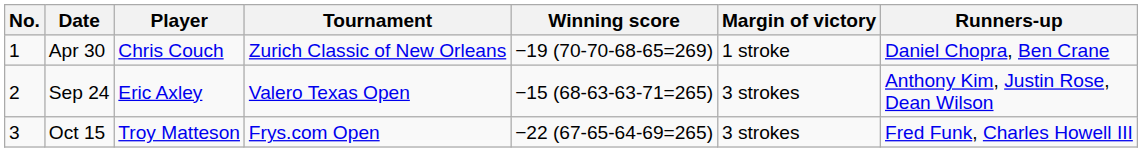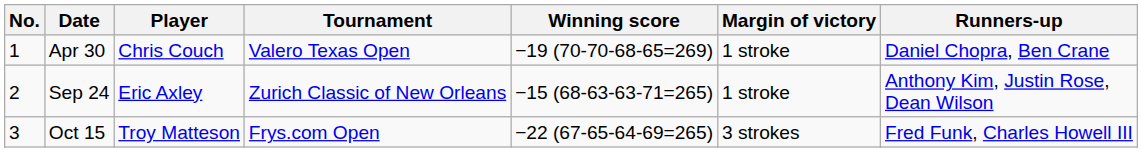 <table class="wikitable" style="font-size:95%;">
 <tr>
 <th>No.</th>
 <th>Date</th>
 <th>Player</th>
 <th>Tournament</th>
 <th>Winning score</th>
 <th>Margin of victory</th>
 <th>Runners-up</th>
 </tr>
 <tr>
 <td>1</td>
 <td>Apr 30</td>
 <td> <a href='#'>Chris Couch</a></td>
-<td><a href='#'>Zurich Classic of New Orleans</a></td>
+<td><a href='#'>Valero Texas Open</a></td>
 <td>−19 (70-70-68-65=269)</td>
 <td>1 stroke</td>
 <td> <a href='#'>Daniel Chopra</a>,  <a href='#'>Ben Crane</a></td>
 </tr>
 <tr>
 <td>2</td>
 <td>Sep 24</td>
 <td> <a href='#'>Eric Axley</a></td>
-<td><a href='#'>Valero Texas Open</a></td>
+<td><a href='#'>Zurich Classic of New Orleans</a></td>
 <td>−15 (68-63-63-71=265)</td>
-<td>3 strokes</td>
+<td>1 stroke</td>
 <td> <a href='#'>Anthony Kim</a>,  <a href='#'>Justin Rose</a>,<br> <a href='#'>Dean Wilson</a></td>
 </tr>
 <tr>
 <td>3</td>
 <td>Oct 15</td>
 <td> <a href='#'>Troy Matteson</a></td>
 <td><a href='#'>Frys.com Open</a></td>
 <td>−22 (67-65-64-69=265)</td>
 <td>3 strokes</td>
 <td> <a href='#'>Fred Funk</a>,  <a href='#'>Charles Howell III</a></td>
 </tr>
 </table>
